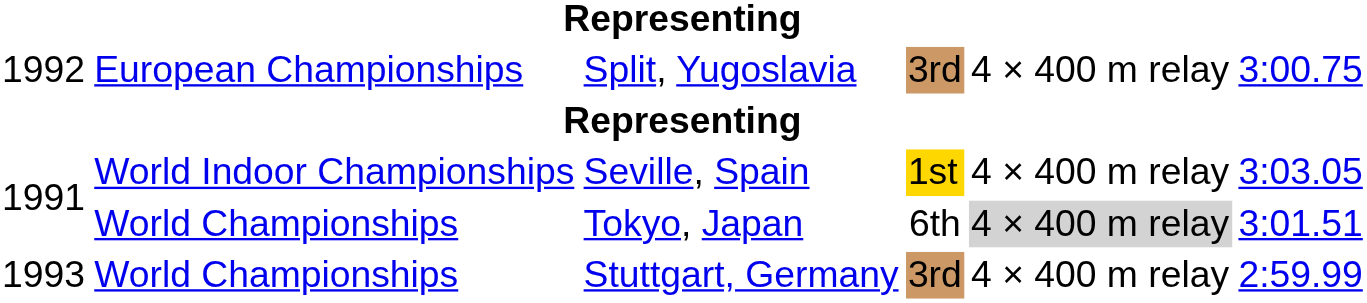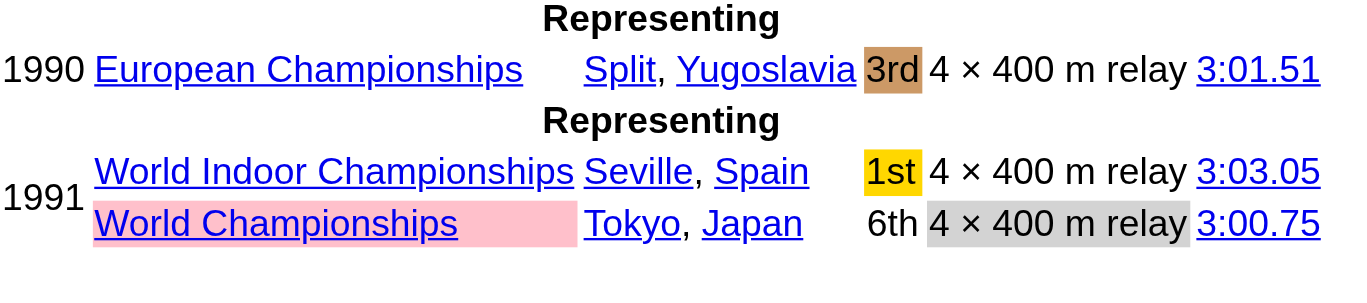 <table>
 <tr>
 <th colspan="6">Representing </th>
 </tr>
 <tr>
-<td>1992</td>
+<td>1990</td>
 <td><a href='#'>European Championships</a></td>
 <td><a href='#'>Split</a>, <a href='#'>Yugoslavia</a></td>
 <td bgcolor="cc9966">3rd</td>
 <td>4 × 400 m relay</td>
-<td><a href='#'>3:00.75</a></td>
+<td><a href='#'>3:01.51</a></td>
 </tr>
 <tr>
 <th colspan="6">Representing </th>
 </tr>
 <tr>
 <td rowspan=2>1991</td>
 <td><a href='#'>World Indoor Championships</a></td>
 <td><a href='#'>Seville</a>, <a href='#'>Spain</a></td>
 <td bgcolor="gold">1st</td>
 <td>4 × 400 m relay</td>
 <td><a href='#'>3:03.05</a></td>
 </tr>
 <tr>
-<td><a href='#'>World Championships</a></td>
+<td style="background: pink;"><a href='#'>World Championships</a></td>
 <td><a href='#'>Tokyo</a>, <a href='#'>Japan</a></td>
 <td align="center">6th</td>
 <td style="background: lightgrey;">4 × 400 m relay</td>
-<td><a href='#'>3:01.51</a></td>
-</tr>
-<tr>
-<td>1993</td>
-<td><a href='#'>World Championships</a></td>
-<td><a href='#'>Stuttgart, Germany</a></td>
-<td bgcolor="cc9966">3rd</td>
-<td>4 × 400 m relay</td>
-<td><a href='#'>2:59.99</a></td>
+<td><a href='#'>3:00.75</a></td>
 </tr>
 </table>
